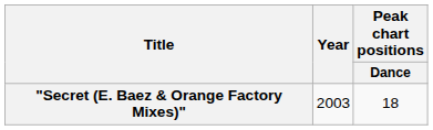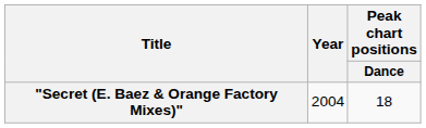 <table class="wikitable plainrowheaders" style="text-align:center;">
 <tr>
 <th scope="col" rowspan="2" style="width:20em;">Title</th>
 <th scope="col" rowspan="2" style="width:2em;">Year</th>
 <th scope="col" colspan="1">Peak chart positions</th>
 </tr>
 <tr>
 <th style="width:3em; font-size:90%">Dance<br></th>
 </tr>
 <tr>
 <th scope="row">"Secret (E. Baez & Orange Factory Mixes)"</th>
-<td>2003</td>
+<td>2004</td>
 <td>18</td>
 </tr>
 </table>
